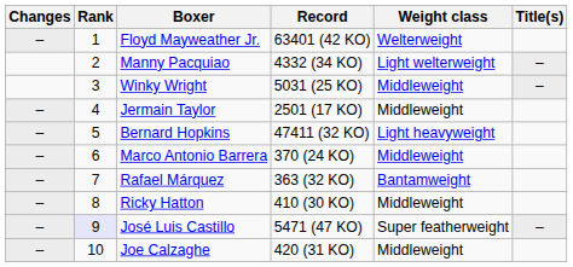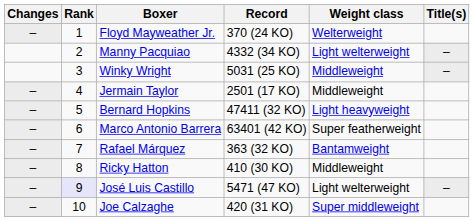 <table class="wikitable ">
 <tr>
 <th>Changes</th>
 <th>Rank</th>
 <th>Boxer</th>
 <th>Record</th>
 <th>Weight class</th>
 <th>Title(s)</th>
 </tr>
 <tr>
 <td align=center bgcolor=#ECECEC>–</td>
 <td align=center>1</td>
 <td><a href='#'>Floyd Mayweather Jr.</a></td>
-<td>63401 (42 KO)</td>
+<td>370 (24 KO)</td>
 <td><a href='#'>Welterweight</a></td>
 <td></td>
 </tr>
 <tr>
 <td align=center></td>
 <td align=center>2</td>
 <td><a href='#'>Manny Pacquiao</a></td>
 <td>4332 (34 KO)</td>
 <td><a href='#'>Light welterweight</a></td>
 <td align=center bgcolor=#ECECEC data-sort-value="Z">–</td>
 </tr>
 <tr>
 <td align=center></td>
 <td align=center>3</td>
 <td><a href='#'>Winky Wright</a></td>
 <td>5031 (25 KO)</td>
 <td><a href='#'>Middleweight</a></td>
 <td align=center bgcolor=#ECECEC data-sort-value="Z">–</td>
 </tr>
 <tr>
 <td align=center bgcolor=#ECECEC>–</td>
 <td align=center>4</td>
 <td><a href='#'>Jermain Taylor</a></td>
 <td>2501 (17 KO)</td>
 <td>Middleweight</td>
 <td></td>
 </tr>
 <tr>
 <td align=center bgcolor=#ECECEC>–</td>
 <td align=center>5</td>
 <td><a href='#'>Bernard Hopkins</a></td>
 <td>47411 (32 KO)</td>
 <td><a href='#'>Light heavyweight</a></td>
 <td></td>
 </tr>
 <tr>
 <td align=center bgcolor=#ECECEC>–</td>
 <td align=center>6</td>
 <td><a href='#'>Marco Antonio Barrera</a></td>
-<td>370 (24 KO)</td>
-<td><a href='#'>Middleweight</a></td>
+<td>63401 (42 KO)</td>
+<td>Super featherweight</td>
 <td></td>
 </tr>
 <tr>
 <td align=center bgcolor=#ECECEC>–</td>
 <td align=center>7</td>
 <td><a href='#'>Rafael Márquez</a></td>
 <td>363 (32 KO)</td>
 <td><a href='#'>Bantamweight</a></td>
 <td></td>
 </tr>
 <tr>
 <td align=center bgcolor=#ECECEC>–</td>
 <td align=center>8</td>
 <td><a href='#'>Ricky Hatton</a></td>
 <td>410 (30 KO)</td>
 <td>Middleweight</td>
 <td></td>
 </tr>
 <tr>
 <td align=center bgcolor=#ECECEC>–</td>
 <td align=center style="background: lavender;">9</td>
 <td><a href='#'>José Luis Castillo</a></td>
 <td>5471 (47 KO)</td>
-<td>Super featherweight</td>
+<td>Light welterweight</td>
 <td align=center bgcolor=#ECECEC data-sort-value="Z">–</td>
 </tr>
 <tr>
 <td align=center bgcolor=#ECECEC>–</td>
 <td align=center>10</td>
 <td><a href='#'>Joe Calzaghe</a></td>
 <td>420 (31 KO)</td>
-<td>Middleweight</td>
+<td><a href='#'>Super middleweight</a></td>
 <td></td>
 </tr>
 </table>
